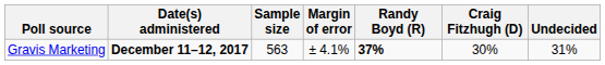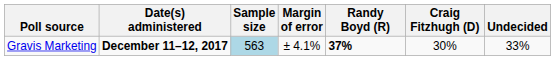 <table class="wikitable">
 <tr valign=bottom>
 <th>Poll source</th>
 <th>Date(s)<br>administered</th>
 <th>Sample<br>size</th>
 <th>Margin<br>of error</th>
 <th style="width:100px;">Randy<br>Boyd (R)</th>
 <th style="width:100px;">Craig<br>Fitzhugh (D)</th>
 <th>Undecided</th>
 </tr>
 <tr>
 <td><a href='#'>Gravis Marketing</a></td>
 <td align=center><strong>December 11–12, 2017</strong></td>
-<td align=center>563</td>
+<td align=center style="background: lightblue;">563</td>
 <td align=center>± 4.1%</td>
 <td><strong>37%</strong></td>
 <td align=center>30%</td>
-<td align=center>31%</td>
+<td align=center>33%</td>
 </tr>
 </table>
